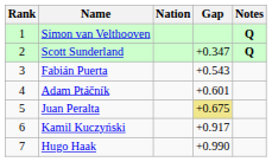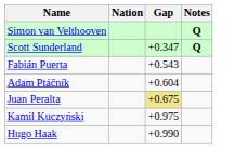 <table class="wikitable sortable" style="text-align:center">
 <tr>
-<th>Rank</th>
 <th>Name</th>
 <th>Nation</th>
 <th>Gap</th>
 <th>Notes</th>
 </tr>
 <tr bgcolor=ccffcc>
-<td>1</td>
 <td align=left><a href='#'>Simon van Velthooven</a></td>
 <td align=left></td>
 <td></td>
 <td><strong>Q</strong></td>
 </tr>
 <tr bgcolor=ccffcc>
-<td>2</td>
 <td align=left><a href='#'>Scott Sunderland</a></td>
 <td align=left></td>
 <td>+0.347</td>
 <td><strong>Q</strong></td>
 </tr>
 <tr>
-<td>3</td>
 <td align=left><a href='#'>Fabián Puerta</a></td>
 <td align=left></td>
 <td>+0.543</td>
 <td></td>
 </tr>
 <tr>
-<td>4</td>
 <td align=left><a href='#'>Adam Ptáčník</a></td>
 <td align=left></td>
-<td>+0.601</td>
+<td>+0.604</td>
 <td></td>
 </tr>
 <tr>
-<td>5</td>
 <td align=left><a href='#'>Juan Peralta</a></td>
 <td align=left></td>
 <td style="background: khaki;">+0.675</td>
 <td></td>
 </tr>
 <tr>
-<td>6</td>
 <td align=left><a href='#'>Kamil Kuczyński</a></td>
 <td align=left></td>
-<td>+0.917</td>
+<td>+0.975</td>
 <td></td>
 </tr>
 <tr>
-<td>7</td>
 <td align=left><a href='#'>Hugo Haak</a></td>
 <td align=left></td>
 <td>+0.990</td>
 <td></td>
 </tr>
 </table>
